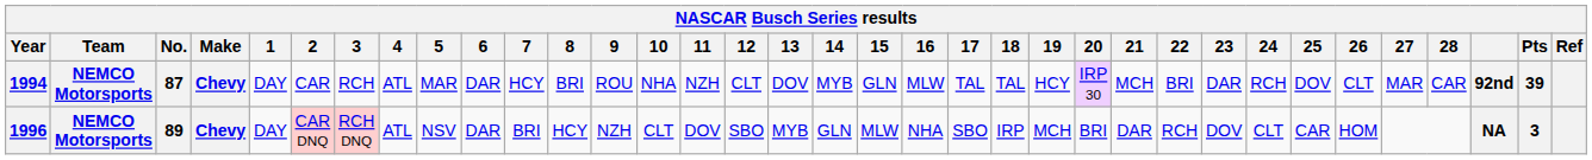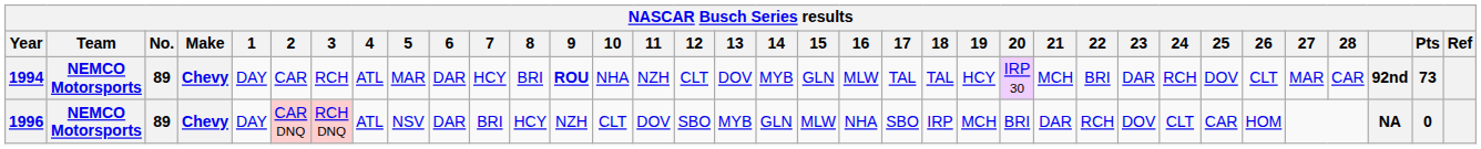 <table class="wikitable" style="text-align:center; font-size:75%">
 <tr>
 <th colspan=42><a href='#'>NASCAR</a> <a href='#'>Busch Series</a> results</th>
 </tr>
 <tr>
 <th>Year</th>
 <th>Team</th>
 <th>No.</th>
 <th>Make</th>
 <th>1</th>
 <th>2</th>
 <th>3</th>
 <th>4</th>
 <th>5</th>
 <th>6</th>
 <th>7</th>
 <th>8</th>
 <th>9</th>
 <th>10</th>
 <th>11</th>
 <th>12</th>
 <th>13</th>
 <th>14</th>
 <th>15</th>
 <th>16</th>
 <th>17</th>
 <th>18</th>
 <th>19</th>
 <th>20</th>
 <th>21</th>
 <th>22</th>
 <th>23</th>
 <th>24</th>
 <th>25</th>
 <th>26</th>
 <th>27</th>
 <th>28</th>
 <th></th>
 <th>Pts</th>
 <th>Ref</th>
 </tr>
 <tr>
 <th><a href='#'>1994</a></th>
 <th><a href='#'>NEMCO Motorsports</a></th>
-<th>87</th>
+<th>89</th>
 <th><a href='#'>Chevy</a></th>
 <td><a href='#'>DAY</a></td>
 <td><a href='#'>CAR</a></td>
 <td><a href='#'>RCH</a></td>
 <td><a href='#'>ATL</a></td>
 <td><a href='#'>MAR</a></td>
 <td><a href='#'>DAR</a></td>
 <td><a href='#'>HCY</a></td>
 <td><a href='#'>BRI</a></td>
-<td><a href='#'>ROU</a></td>
+<td><strong><a href='#'>ROU</a></strong></td>
 <td><a href='#'>NHA</a></td>
 <td><a href='#'>NZH</a></td>
 <td><a href='#'>CLT</a></td>
 <td><a href='#'>DOV</a></td>
 <td><a href='#'>MYB</a></td>
 <td><a href='#'>GLN</a></td>
 <td><a href='#'>MLW</a></td>
 <td><a href='#'>TAL</a></td>
 <td><a href='#'>TAL</a></td>
 <td><a href='#'>HCY</a></td>
 <td style="background:#EFCFFF;"><a href='#'>IRP</a><br><small>30</small></td>
 <td><a href='#'>MCH</a></td>
 <td><a href='#'>BRI</a></td>
 <td><a href='#'>DAR</a></td>
 <td><a href='#'>RCH</a></td>
 <td><a href='#'>DOV</a></td>
 <td><a href='#'>CLT</a></td>
 <td><a href='#'>MAR</a></td>
 <td><a href='#'>CAR</a></td>
 <th>92nd</th>
-<th>39</th>
+<th>73</th>
 <th></th>
 </tr>
 <tr>
 <th><a href='#'>1996</a></th>
 <th><a href='#'>NEMCO Motorsports</a></th>
 <th>89</th>
 <th><a href='#'>Chevy</a></th>
 <td><a href='#'>DAY</a></td>
 <td style="background:#FFCFCF;"><a href='#'>CAR</a><br><small>DNQ</small></td>
 <td style="background:#FFCFCF;"><a href='#'>RCH</a><br><small>DNQ</small></td>
 <td><a href='#'>ATL</a></td>
 <td><a href='#'>NSV</a></td>
 <td><a href='#'>DAR</a></td>
 <td><a href='#'>BRI</a></td>
 <td><a href='#'>HCY</a></td>
 <td><a href='#'>NZH</a></td>
 <td><a href='#'>CLT</a></td>
 <td><a href='#'>DOV</a></td>
 <td><a href='#'>SBO</a></td>
 <td><a href='#'>MYB</a></td>
 <td><a href='#'>GLN</a></td>
 <td><a href='#'>MLW</a></td>
 <td><a href='#'>NHA</a></td>
 <td><a href='#'>SBO</a></td>
 <td><a href='#'>IRP</a></td>
 <td><a href='#'>MCH</a></td>
 <td><a href='#'>BRI</a></td>
 <td><a href='#'>DAR</a></td>
 <td><a href='#'>RCH</a></td>
 <td><a href='#'>DOV</a></td>
 <td><a href='#'>CLT</a></td>
 <td><a href='#'>CAR</a></td>
 <td><a href='#'>HOM</a></td>
 <td colspan=2></td>
 <th>NA</th>
-<th>3</th>
+<th>0</th>
 <th></th>
 </tr>
 </table>
